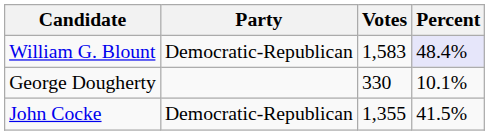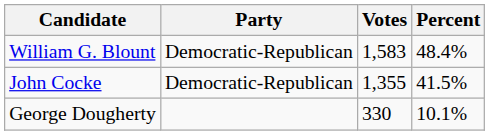 <table class=wikitable>
 <tr>
 <th>Candidate</th>
 <th>Party</th>
 <th>Votes</th>
 <th>Percent</th>
 </tr>
 <tr>
 <td><a href='#'>William G. Blount</a></td>
 <td>Democratic-Republican</td>
 <td>1,583</td>
-<td style="background: lavender;">48.4%</td>
+<td>48.4%</td>
+</tr>
+<tr>
+<td><a href='#'>John Cocke</a></td>
+<td>Democratic-Republican</td>
+<td>1,355</td>
+<td>41.5%</td>
 </tr>
 <tr>
 <td>George Dougherty</td>
 <td></td>
 <td>330</td>
 <td>10.1%</td>
 </tr>
-<tr>
-<td><a href='#'>John Cocke</a></td>
-<td>Democratic-Republican</td>
-<td>1,355</td>
-<td>41.5%</td>
-</tr>
 </table>
